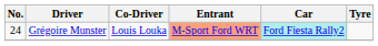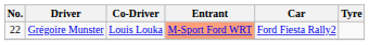 <table class="wikitable" style="font-size: 85%;">
 <tr>
 <th>No.</th>
 <th>Driver</th>
 <th>Co-Driver</th>
 <th>Entrant</th>
 <th>Car</th>
 <th>Tyre</th>
 </tr>
 <tr>
-<td align="center">24</td>
+<td align="center">22</td>
 <td> <a href='#'>Grégoire Munster</a></td>
 <td> <a href='#'>Louis Louka</a></td>
 <td style="background: lightsalmon;"> <a href='#'>M-Sport Ford WRT</a></td>
-<td style="background: paleturquoise;"><a href='#'>Ford Fiesta Rally2</a></td>
+<td><a href='#'>Ford Fiesta Rally2</a></td>
 <td align="center"></td>
 </tr>
 <tr>
 </tr>
 </table>
